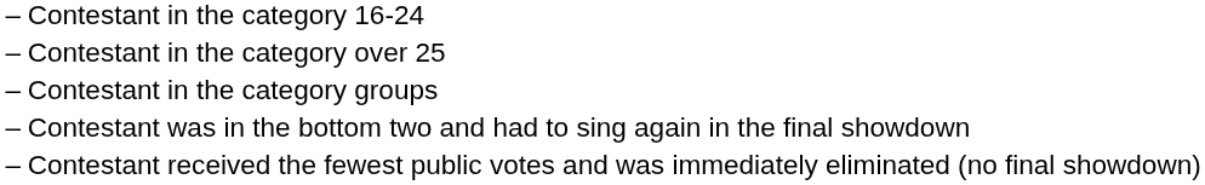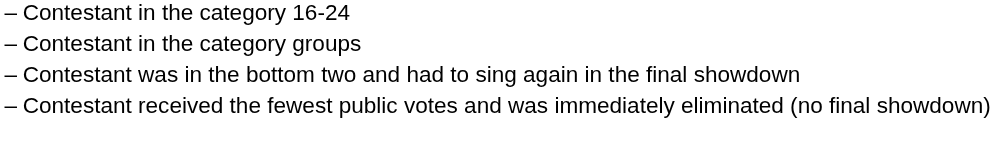 <table>
 <tr valign="top">
 <td> –</td>
 <td>Contestant in the category 16-24</td>
-</tr>
-<tr valign="top">
-<td> –</td>
-<td>Contestant in the category over 25</td>
 </tr>
 <tr valign="top">
 <td> –</td>
 <td>Contestant in the category groups</td>
 </tr>
 <tr valign="top">
 <td> –</td>
 <td>Contestant was in the bottom two and had to sing again in the final showdown</td>
 </tr>
 <tr valign="top">
 <td> –</td>
 <td>Contestant received the fewest public votes and was immediately eliminated (no final showdown)</td>
 </tr>
 <tr valign="top">
 </tr>
 </table>
